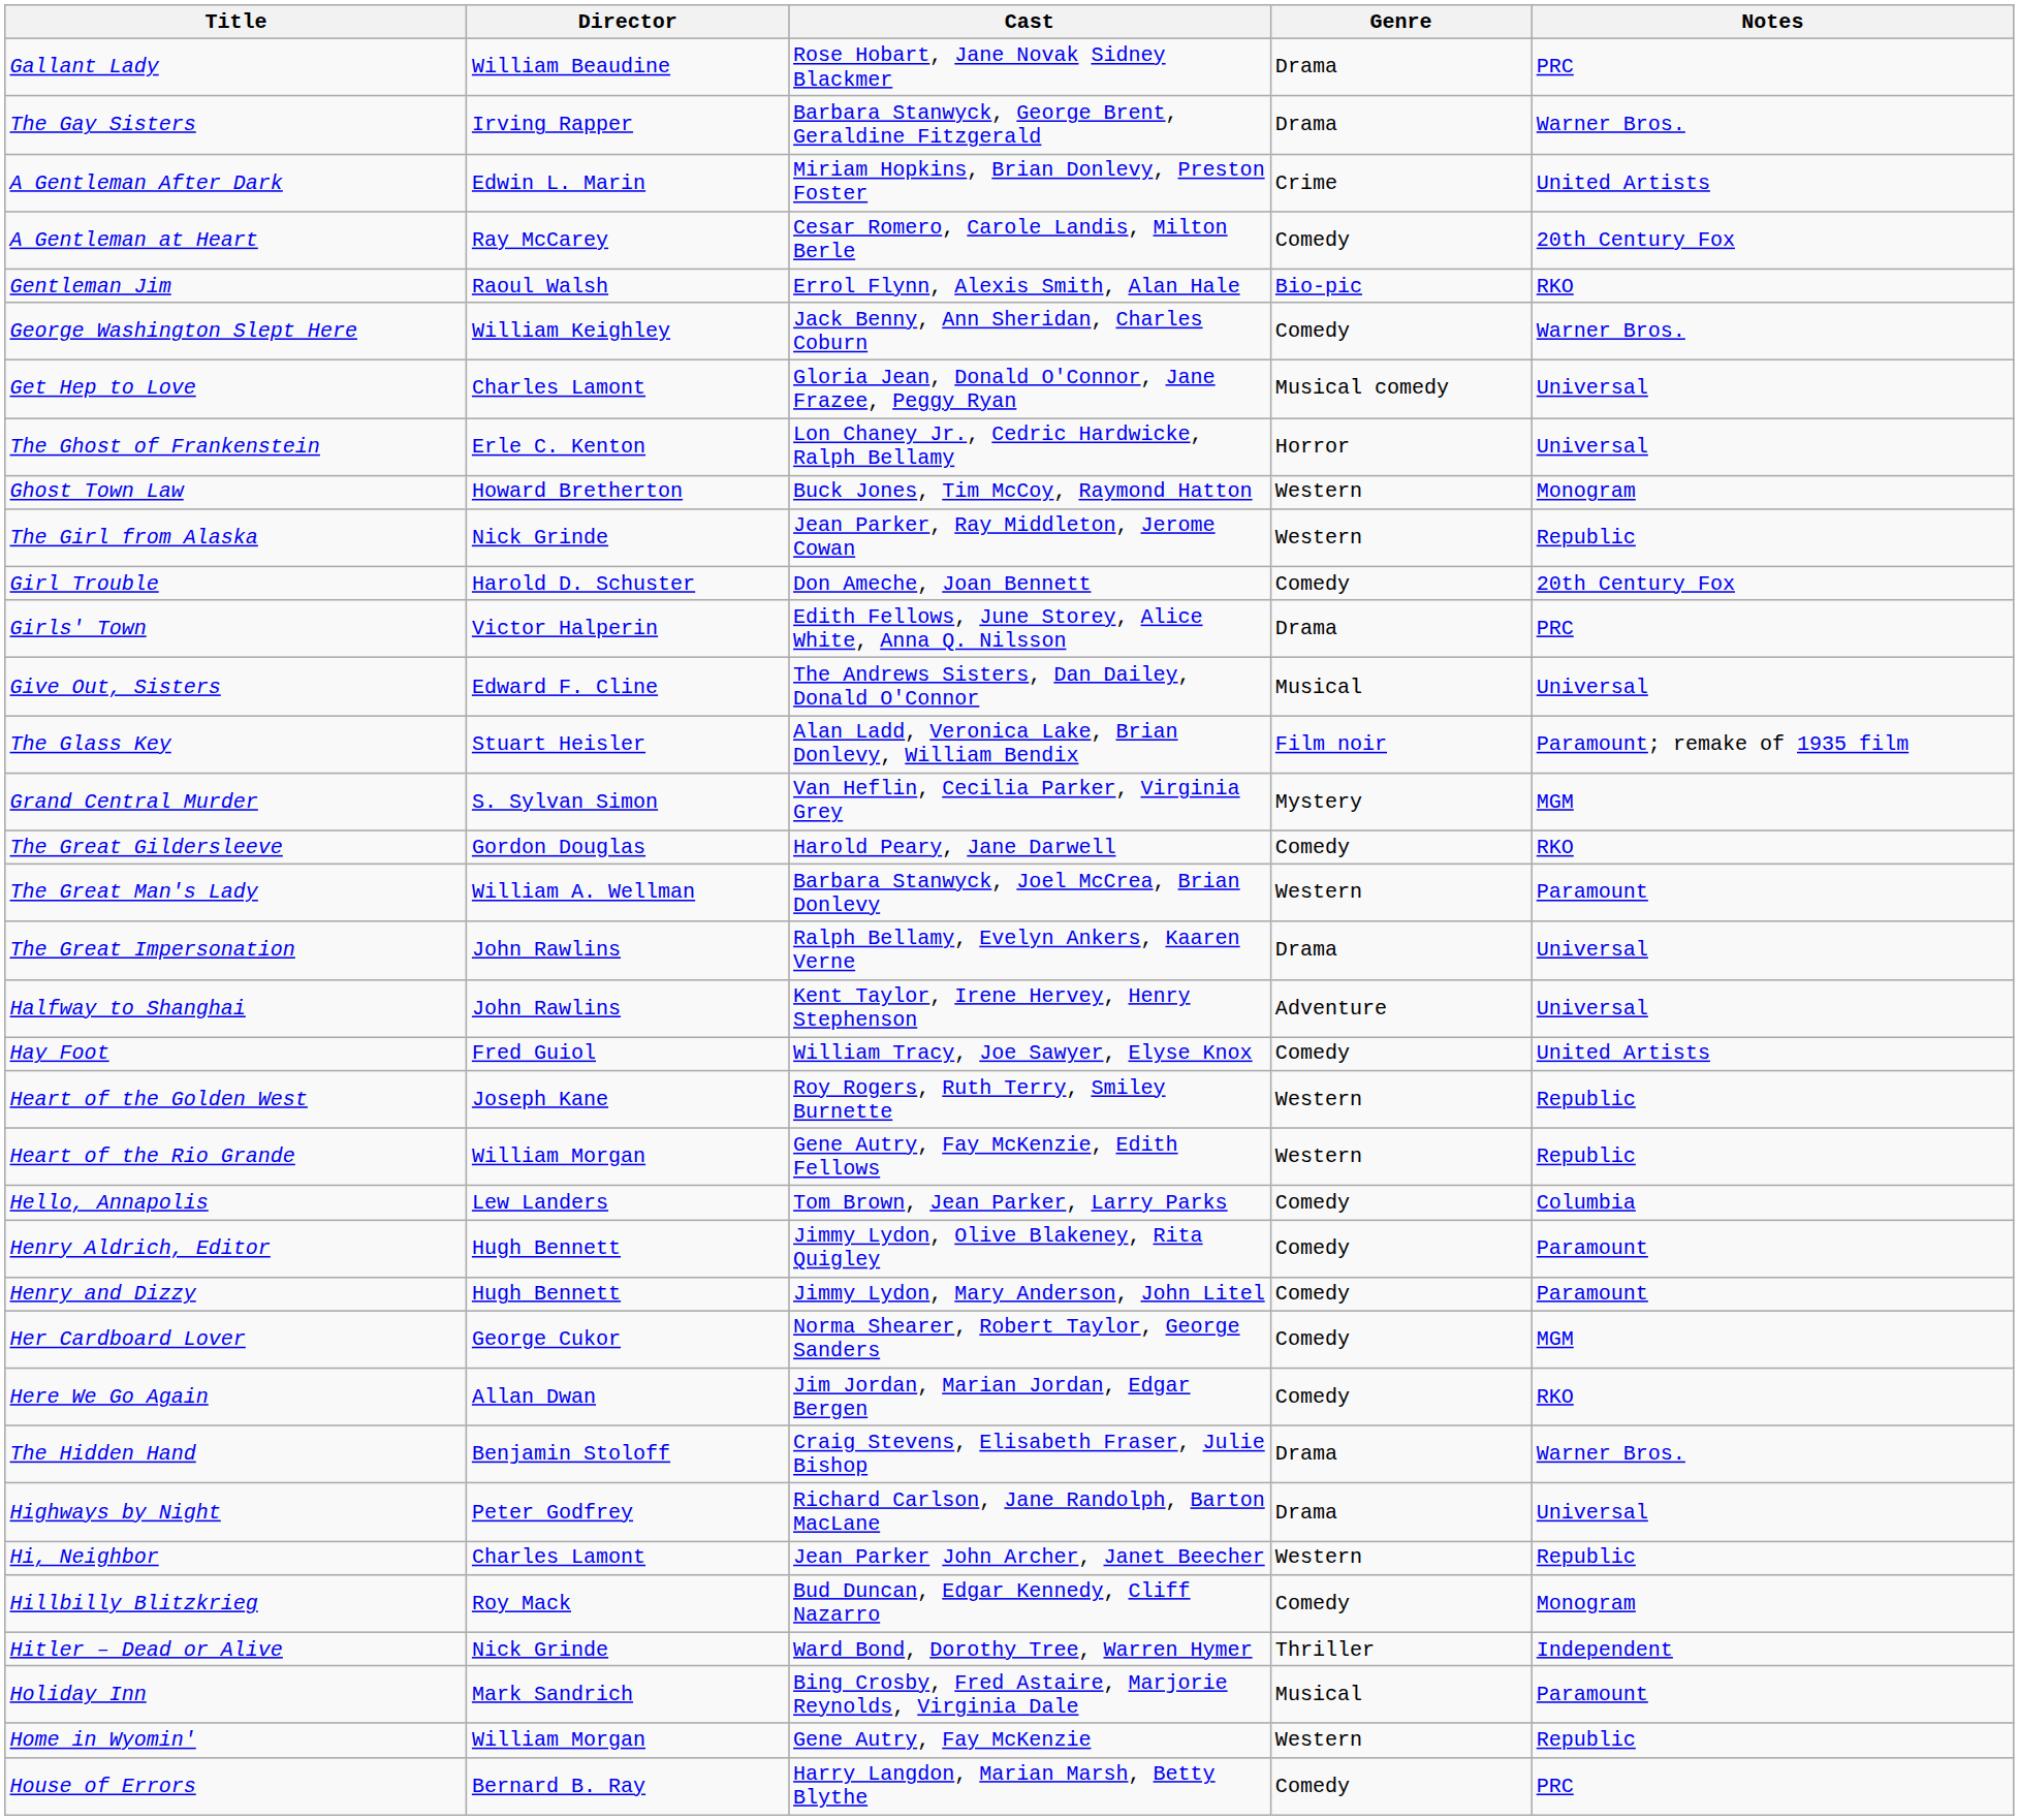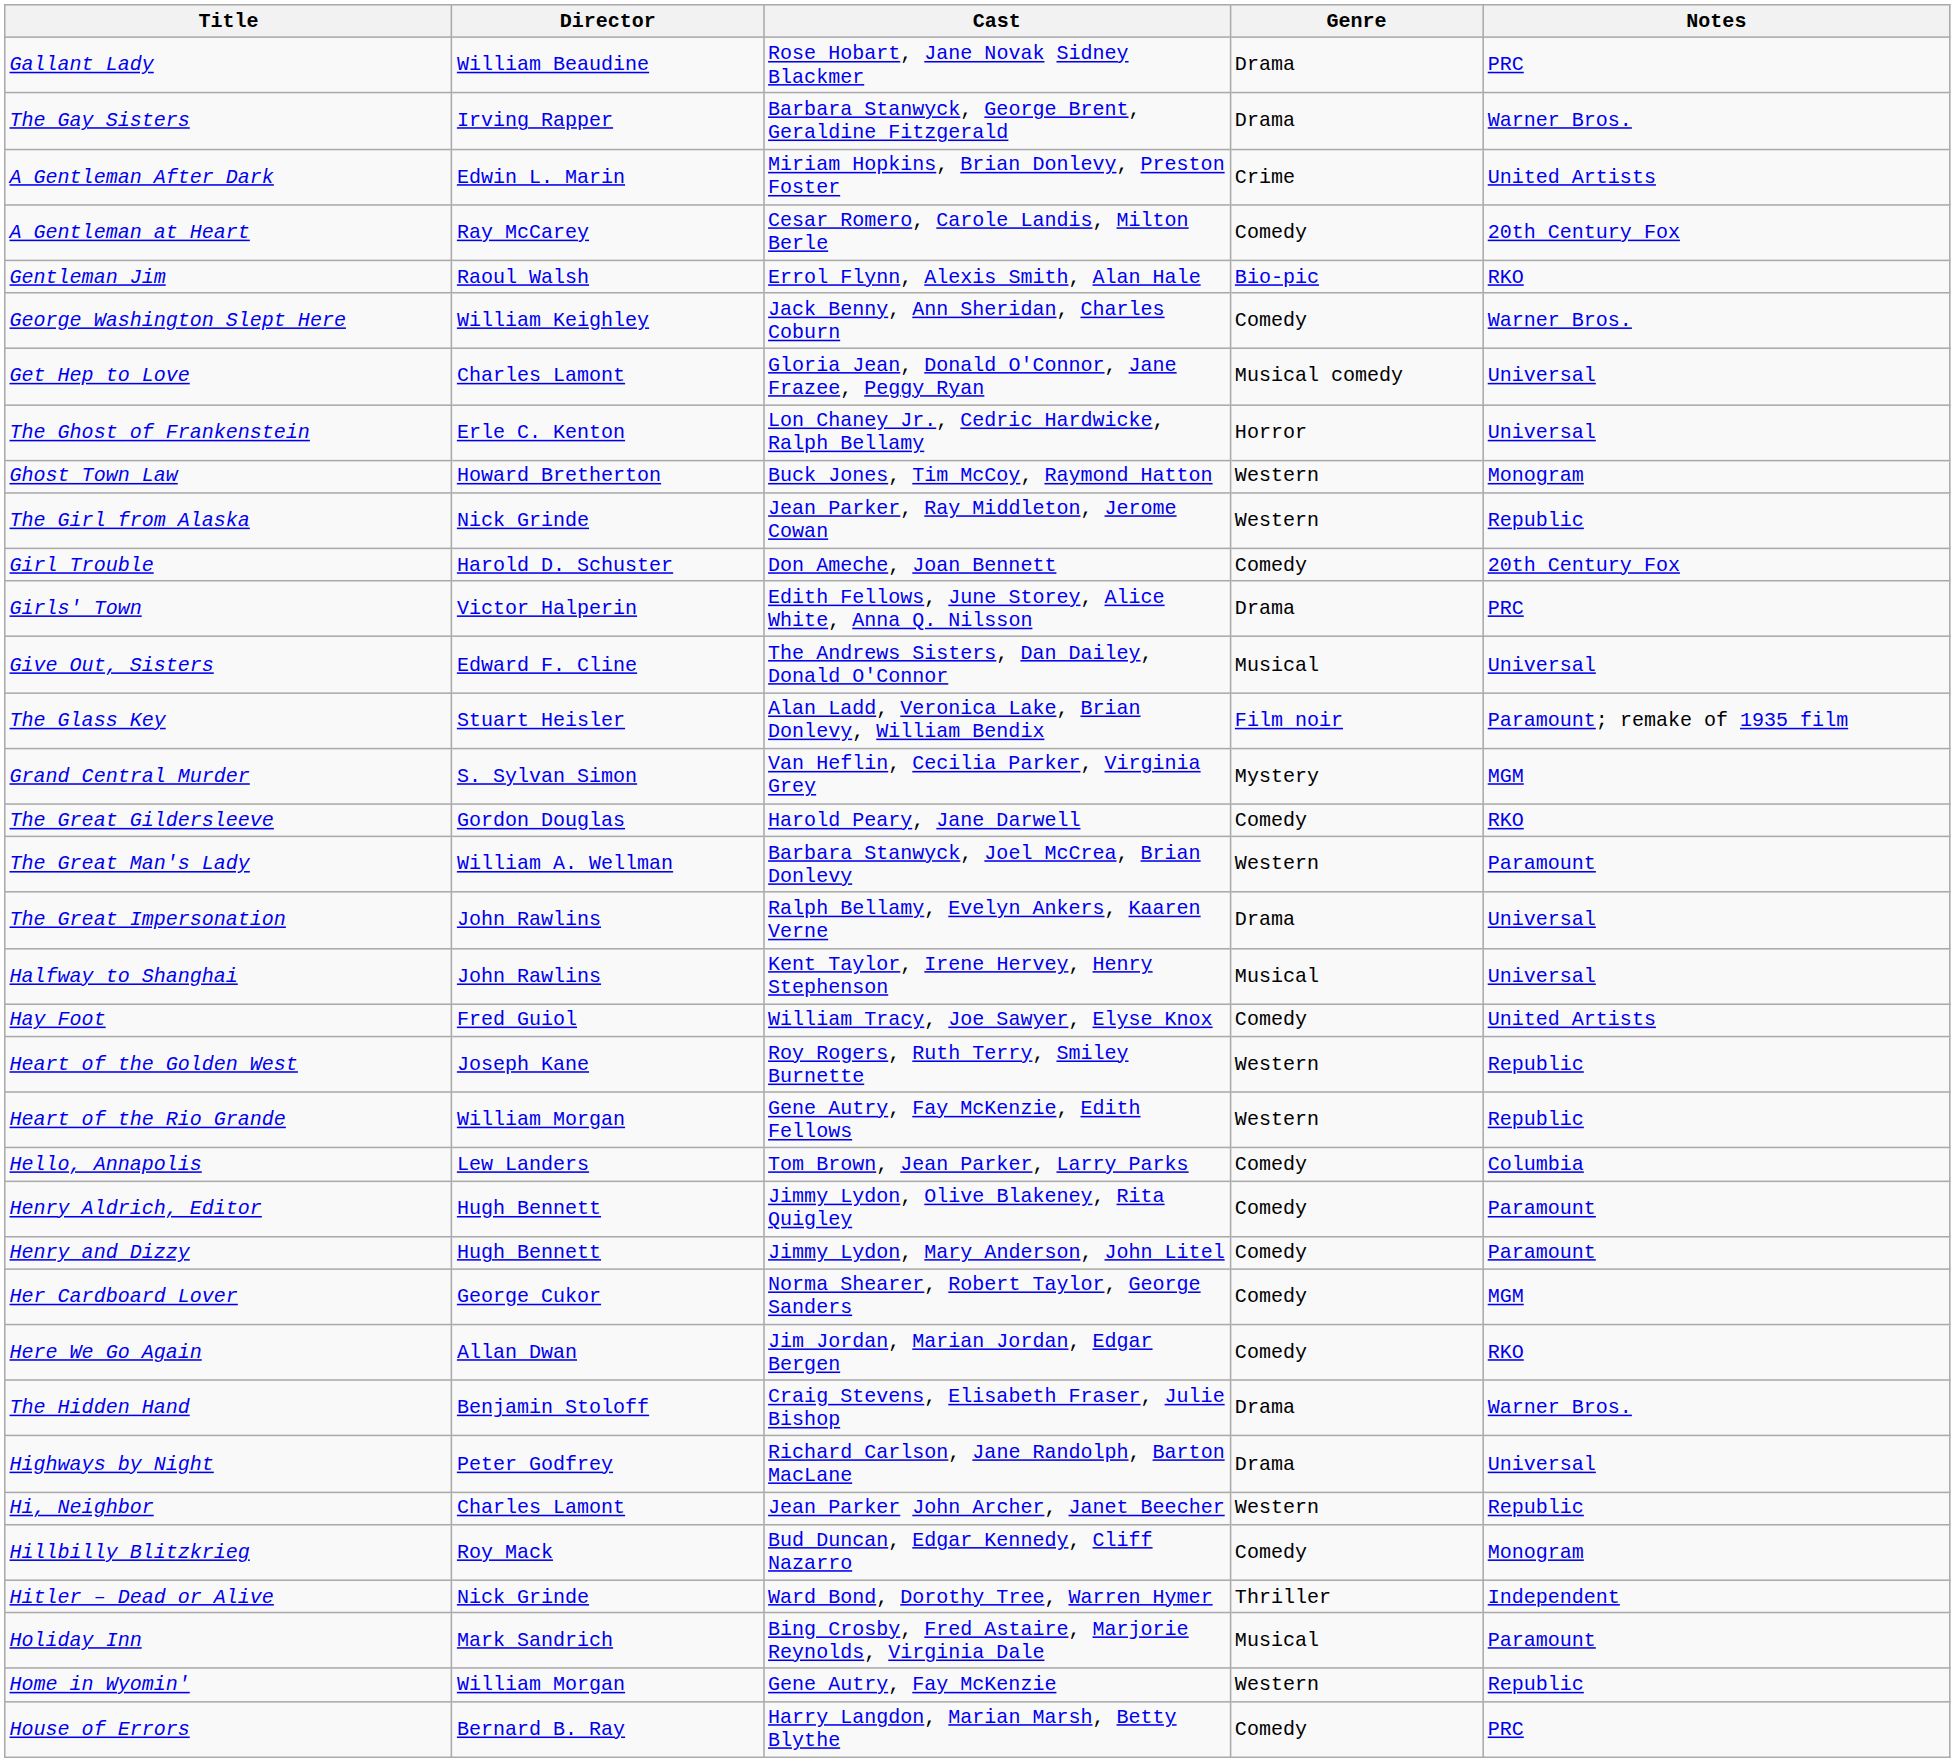 <table class="wikitable" style="width:100%;">
 <tr>
 <th style="width:23%;">Title</th>
 <th style="width:16%;">Director</th>
 <th style="width:24%;">Cast</th>
 <th style="width:13%;">Genre</th>
 <th style="width:24%;">Notes</th>
 </tr>
 <tr>
 <td><em><a href='#'>Gallant Lady</a></em></td>
 <td><a href='#'>William Beaudine</a></td>
 <td><a href='#'>Rose Hobart</a>, <a href='#'>Jane Novak</a> <a href='#'>Sidney Blackmer</a></td>
 <td>Drama</td>
 <td><a href='#'>PRC</a></td>
 </tr>
 <tr>
 <td><em><a href='#'>The Gay Sisters</a></em></td>
 <td><a href='#'>Irving Rapper</a></td>
 <td><a href='#'>Barbara Stanwyck</a>, <a href='#'>George Brent</a>, <a href='#'>Geraldine Fitzgerald</a></td>
 <td>Drama</td>
 <td><a href='#'>Warner Bros.</a></td>
 </tr>
 <tr>
 <td><em><a href='#'>A Gentleman After Dark</a></em></td>
 <td><a href='#'>Edwin L. Marin</a></td>
 <td><a href='#'>Miriam Hopkins</a>, <a href='#'>Brian Donlevy</a>, <a href='#'>Preston Foster</a></td>
 <td>Crime</td>
 <td><a href='#'>United Artists</a></td>
 </tr>
 <tr>
 <td><em><a href='#'>A Gentleman at Heart</a></em></td>
 <td><a href='#'>Ray McCarey</a></td>
 <td><a href='#'>Cesar Romero</a>, <a href='#'>Carole Landis</a>, <a href='#'>Milton Berle</a></td>
 <td>Comedy</td>
 <td><a href='#'>20th Century Fox</a></td>
 </tr>
 <tr>
 <td><em><a href='#'>Gentleman Jim</a></em></td>
 <td><a href='#'>Raoul Walsh</a></td>
 <td><a href='#'>Errol Flynn</a>, <a href='#'>Alexis Smith</a>, <a href='#'>Alan Hale</a></td>
 <td><a href='#'>Bio-pic</a></td>
 <td><a href='#'>RKO</a></td>
 </tr>
 <tr>
 <td><em><a href='#'>George Washington Slept Here</a></em></td>
 <td><a href='#'>William Keighley</a></td>
 <td><a href='#'>Jack Benny</a>, <a href='#'>Ann Sheridan</a>, <a href='#'>Charles Coburn</a></td>
 <td>Comedy</td>
 <td><a href='#'>Warner Bros.</a></td>
 </tr>
 <tr>
 <td><em><a href='#'>Get Hep to Love</a></em></td>
 <td><a href='#'>Charles Lamont</a></td>
 <td><a href='#'>Gloria Jean</a>, <a href='#'>Donald O'Connor</a>, <a href='#'>Jane Frazee</a>, <a href='#'>Peggy Ryan</a></td>
 <td>Musical comedy</td>
 <td><a href='#'>Universal</a></td>
 </tr>
 <tr>
 <td><em><a href='#'>The Ghost of Frankenstein</a></em></td>
 <td><a href='#'>Erle C. Kenton</a></td>
 <td><a href='#'>Lon Chaney Jr.</a>, <a href='#'>Cedric Hardwicke</a>, <a href='#'>Ralph Bellamy</a></td>
 <td>Horror</td>
 <td><a href='#'>Universal</a></td>
 </tr>
 <tr>
 <td><em><a href='#'>Ghost Town Law</a></em></td>
 <td><a href='#'>Howard Bretherton</a></td>
 <td><a href='#'>Buck Jones</a>, <a href='#'>Tim McCoy</a>, <a href='#'>Raymond Hatton</a></td>
 <td>Western</td>
 <td><a href='#'>Monogram</a></td>
 </tr>
 <tr>
 <td><em><a href='#'>The Girl from Alaska</a></em></td>
 <td><a href='#'>Nick Grinde</a></td>
 <td><a href='#'>Jean Parker</a>, <a href='#'>Ray Middleton</a>, <a href='#'>Jerome Cowan</a></td>
 <td>Western</td>
 <td><a href='#'>Republic</a></td>
 </tr>
 <tr>
 <td><em><a href='#'>Girl Trouble</a></em></td>
 <td><a href='#'>Harold D. Schuster</a></td>
 <td><a href='#'>Don Ameche</a>, <a href='#'>Joan Bennett</a></td>
 <td>Comedy</td>
 <td><a href='#'>20th Century Fox</a></td>
 </tr>
 <tr>
 <td><em><a href='#'>Girls' Town</a></em></td>
 <td><a href='#'>Victor Halperin</a></td>
 <td><a href='#'>Edith Fellows</a>, <a href='#'>June Storey</a>, <a href='#'>Alice White</a>, <a href='#'>Anna Q. Nilsson</a></td>
 <td>Drama</td>
 <td><a href='#'>PRC</a></td>
 </tr>
 <tr>
 <td><em><a href='#'>Give Out, Sisters</a></em></td>
 <td><a href='#'>Edward F. Cline</a></td>
 <td><a href='#'>The Andrews Sisters</a>, <a href='#'>Dan Dailey</a>, <a href='#'>Donald O'Connor</a></td>
 <td>Musical</td>
 <td><a href='#'>Universal</a></td>
 </tr>
 <tr>
 <td><em><a href='#'>The Glass Key</a></em></td>
 <td><a href='#'>Stuart Heisler</a></td>
 <td><a href='#'>Alan Ladd</a>, <a href='#'>Veronica Lake</a>, <a href='#'>Brian Donlevy</a>, <a href='#'>William Bendix</a></td>
 <td><a href='#'>Film noir</a></td>
 <td><a href='#'>Paramount</a>; remake of <a href='#'>1935 film</a></td>
 </tr>
 <tr>
 <td><em><a href='#'>Grand Central Murder</a></em></td>
 <td><a href='#'>S. Sylvan Simon</a></td>
 <td><a href='#'>Van Heflin</a>, <a href='#'>Cecilia Parker</a>, <a href='#'>Virginia Grey</a></td>
 <td>Mystery</td>
 <td><a href='#'>MGM</a></td>
 </tr>
 <tr>
 <td><em><a href='#'>The Great Gildersleeve</a></em></td>
 <td><a href='#'>Gordon Douglas</a></td>
 <td><a href='#'>Harold Peary</a>, <a href='#'>Jane Darwell</a></td>
 <td>Comedy</td>
 <td><a href='#'>RKO</a></td>
 </tr>
 <tr>
 <td><em><a href='#'>The Great Man's Lady</a></em></td>
 <td><a href='#'>William A. Wellman</a></td>
 <td><a href='#'>Barbara Stanwyck</a>, <a href='#'>Joel McCrea</a>, <a href='#'>Brian Donlevy</a></td>
 <td>Western</td>
 <td><a href='#'>Paramount</a></td>
 </tr>
 <tr>
 <td><em><a href='#'>The Great Impersonation</a></em></td>
 <td><a href='#'>John Rawlins</a></td>
 <td><a href='#'>Ralph Bellamy</a>, <a href='#'>Evelyn Ankers</a>, <a href='#'>Kaaren Verne</a></td>
 <td>Drama</td>
 <td><a href='#'>Universal</a></td>
 </tr>
 <tr>
 <td><em><a href='#'>Halfway to Shanghai</a></em></td>
 <td><a href='#'>John Rawlins</a></td>
 <td><a href='#'>Kent Taylor</a>, <a href='#'>Irene Hervey</a>, <a href='#'>Henry Stephenson</a></td>
-<td>Adventure</td>
+<td>Musical</td>
 <td><a href='#'>Universal</a></td>
 </tr>
 <tr>
 <td><em><a href='#'>Hay Foot</a></em></td>
 <td><a href='#'>Fred Guiol</a></td>
 <td><a href='#'>William Tracy</a>, <a href='#'>Joe Sawyer</a>, <a href='#'>Elyse Knox</a></td>
 <td>Comedy</td>
 <td><a href='#'>United Artists</a></td>
 </tr>
 <tr>
 <td><em><a href='#'>Heart of the Golden West</a></em></td>
 <td><a href='#'>Joseph Kane</a></td>
 <td><a href='#'>Roy Rogers</a>, <a href='#'>Ruth Terry</a>, <a href='#'>Smiley Burnette</a></td>
 <td>Western</td>
 <td><a href='#'>Republic</a></td>
 </tr>
 <tr>
 <td><em><a href='#'>Heart of the Rio Grande</a></em></td>
 <td><a href='#'>William Morgan</a></td>
 <td><a href='#'>Gene Autry</a>, <a href='#'>Fay McKenzie</a>, <a href='#'>Edith Fellows</a></td>
 <td>Western</td>
 <td><a href='#'>Republic</a></td>
 </tr>
 <tr>
 <td><em><a href='#'>Hello, Annapolis</a></em></td>
 <td><a href='#'>Lew Landers</a></td>
 <td><a href='#'>Tom Brown</a>, <a href='#'>Jean Parker</a>, <a href='#'>Larry Parks</a></td>
 <td>Comedy</td>
 <td><a href='#'>Columbia</a></td>
 </tr>
 <tr>
 <td><em><a href='#'>Henry Aldrich, Editor</a></em></td>
 <td><a href='#'>Hugh Bennett</a></td>
 <td><a href='#'>Jimmy Lydon</a>, <a href='#'>Olive Blakeney</a>, <a href='#'>Rita Quigley</a></td>
 <td>Comedy</td>
 <td><a href='#'>Paramount</a></td>
 </tr>
 <tr>
 <td><em><a href='#'>Henry and Dizzy</a></em></td>
 <td><a href='#'>Hugh Bennett</a></td>
 <td><a href='#'>Jimmy Lydon</a>, <a href='#'>Mary Anderson</a>, <a href='#'>John Litel</a></td>
 <td>Comedy</td>
 <td><a href='#'>Paramount</a></td>
 </tr>
 <tr>
 <td><em><a href='#'>Her Cardboard Lover</a></em></td>
 <td><a href='#'>George Cukor</a></td>
 <td><a href='#'>Norma Shearer</a>, <a href='#'>Robert Taylor</a>, <a href='#'>George Sanders</a></td>
 <td>Comedy</td>
 <td><a href='#'>MGM</a></td>
 </tr>
 <tr>
 <td><em><a href='#'>Here We Go Again</a></em></td>
 <td><a href='#'>Allan Dwan</a></td>
 <td><a href='#'>Jim Jordan</a>, <a href='#'>Marian Jordan</a>, <a href='#'>Edgar Bergen</a></td>
 <td>Comedy</td>
 <td><a href='#'>RKO</a></td>
 </tr>
 <tr>
 <td><em><a href='#'>The Hidden Hand</a></em></td>
 <td><a href='#'>Benjamin Stoloff</a></td>
 <td><a href='#'>Craig Stevens</a>, <a href='#'>Elisabeth Fraser</a>, <a href='#'>Julie Bishop</a></td>
 <td>Drama</td>
 <td><a href='#'>Warner Bros.</a></td>
 </tr>
 <tr>
 <td><em><a href='#'>Highways by Night</a></em></td>
 <td><a href='#'>Peter Godfrey</a></td>
 <td><a href='#'>Richard Carlson</a>, <a href='#'>Jane Randolph</a>, <a href='#'>Barton MacLane</a></td>
 <td>Drama</td>
 <td><a href='#'>Universal</a></td>
 </tr>
 <tr>
 <td><em><a href='#'>Hi, Neighbor</a></em></td>
 <td><a href='#'>Charles Lamont</a></td>
 <td><a href='#'>Jean Parker</a> <a href='#'>John Archer</a>, <a href='#'>Janet Beecher</a></td>
 <td>Western</td>
 <td><a href='#'>Republic</a></td>
 </tr>
 <tr>
 <td><em><a href='#'>Hillbilly Blitzkrieg</a></em></td>
 <td><a href='#'>Roy Mack</a></td>
 <td><a href='#'>Bud Duncan</a>, <a href='#'>Edgar Kennedy</a>, <a href='#'>Cliff Nazarro</a></td>
 <td>Comedy</td>
 <td><a href='#'>Monogram</a></td>
 </tr>
 <tr>
 <td><em><a href='#'>Hitler – Dead or Alive</a></em></td>
 <td><a href='#'>Nick Grinde</a></td>
 <td><a href='#'>Ward Bond</a>, <a href='#'>Dorothy Tree</a>, <a href='#'>Warren Hymer</a></td>
 <td>Thriller</td>
 <td><a href='#'>Independent</a></td>
 </tr>
 <tr>
 <td><em><a href='#'>Holiday Inn</a></em></td>
 <td><a href='#'>Mark Sandrich</a></td>
 <td><a href='#'>Bing Crosby</a>, <a href='#'>Fred Astaire</a>, <a href='#'>Marjorie Reynolds</a>, <a href='#'>Virginia Dale</a></td>
 <td>Musical</td>
 <td><a href='#'>Paramount</a></td>
 </tr>
 <tr>
 <td><em><a href='#'>Home in Wyomin'</a></em></td>
 <td><a href='#'>William Morgan</a></td>
 <td><a href='#'>Gene Autry</a>, <a href='#'>Fay McKenzie</a></td>
 <td>Western</td>
 <td><a href='#'>Republic</a></td>
 </tr>
 <tr>
 <td><em><a href='#'>House of Errors</a></em></td>
 <td><a href='#'>Bernard B. Ray</a></td>
 <td><a href='#'>Harry Langdon</a>, <a href='#'>Marian Marsh</a>, <a href='#'>Betty Blythe</a></td>
 <td>Comedy</td>
 <td><a href='#'>PRC</a></td>
 </tr>
 </table>
